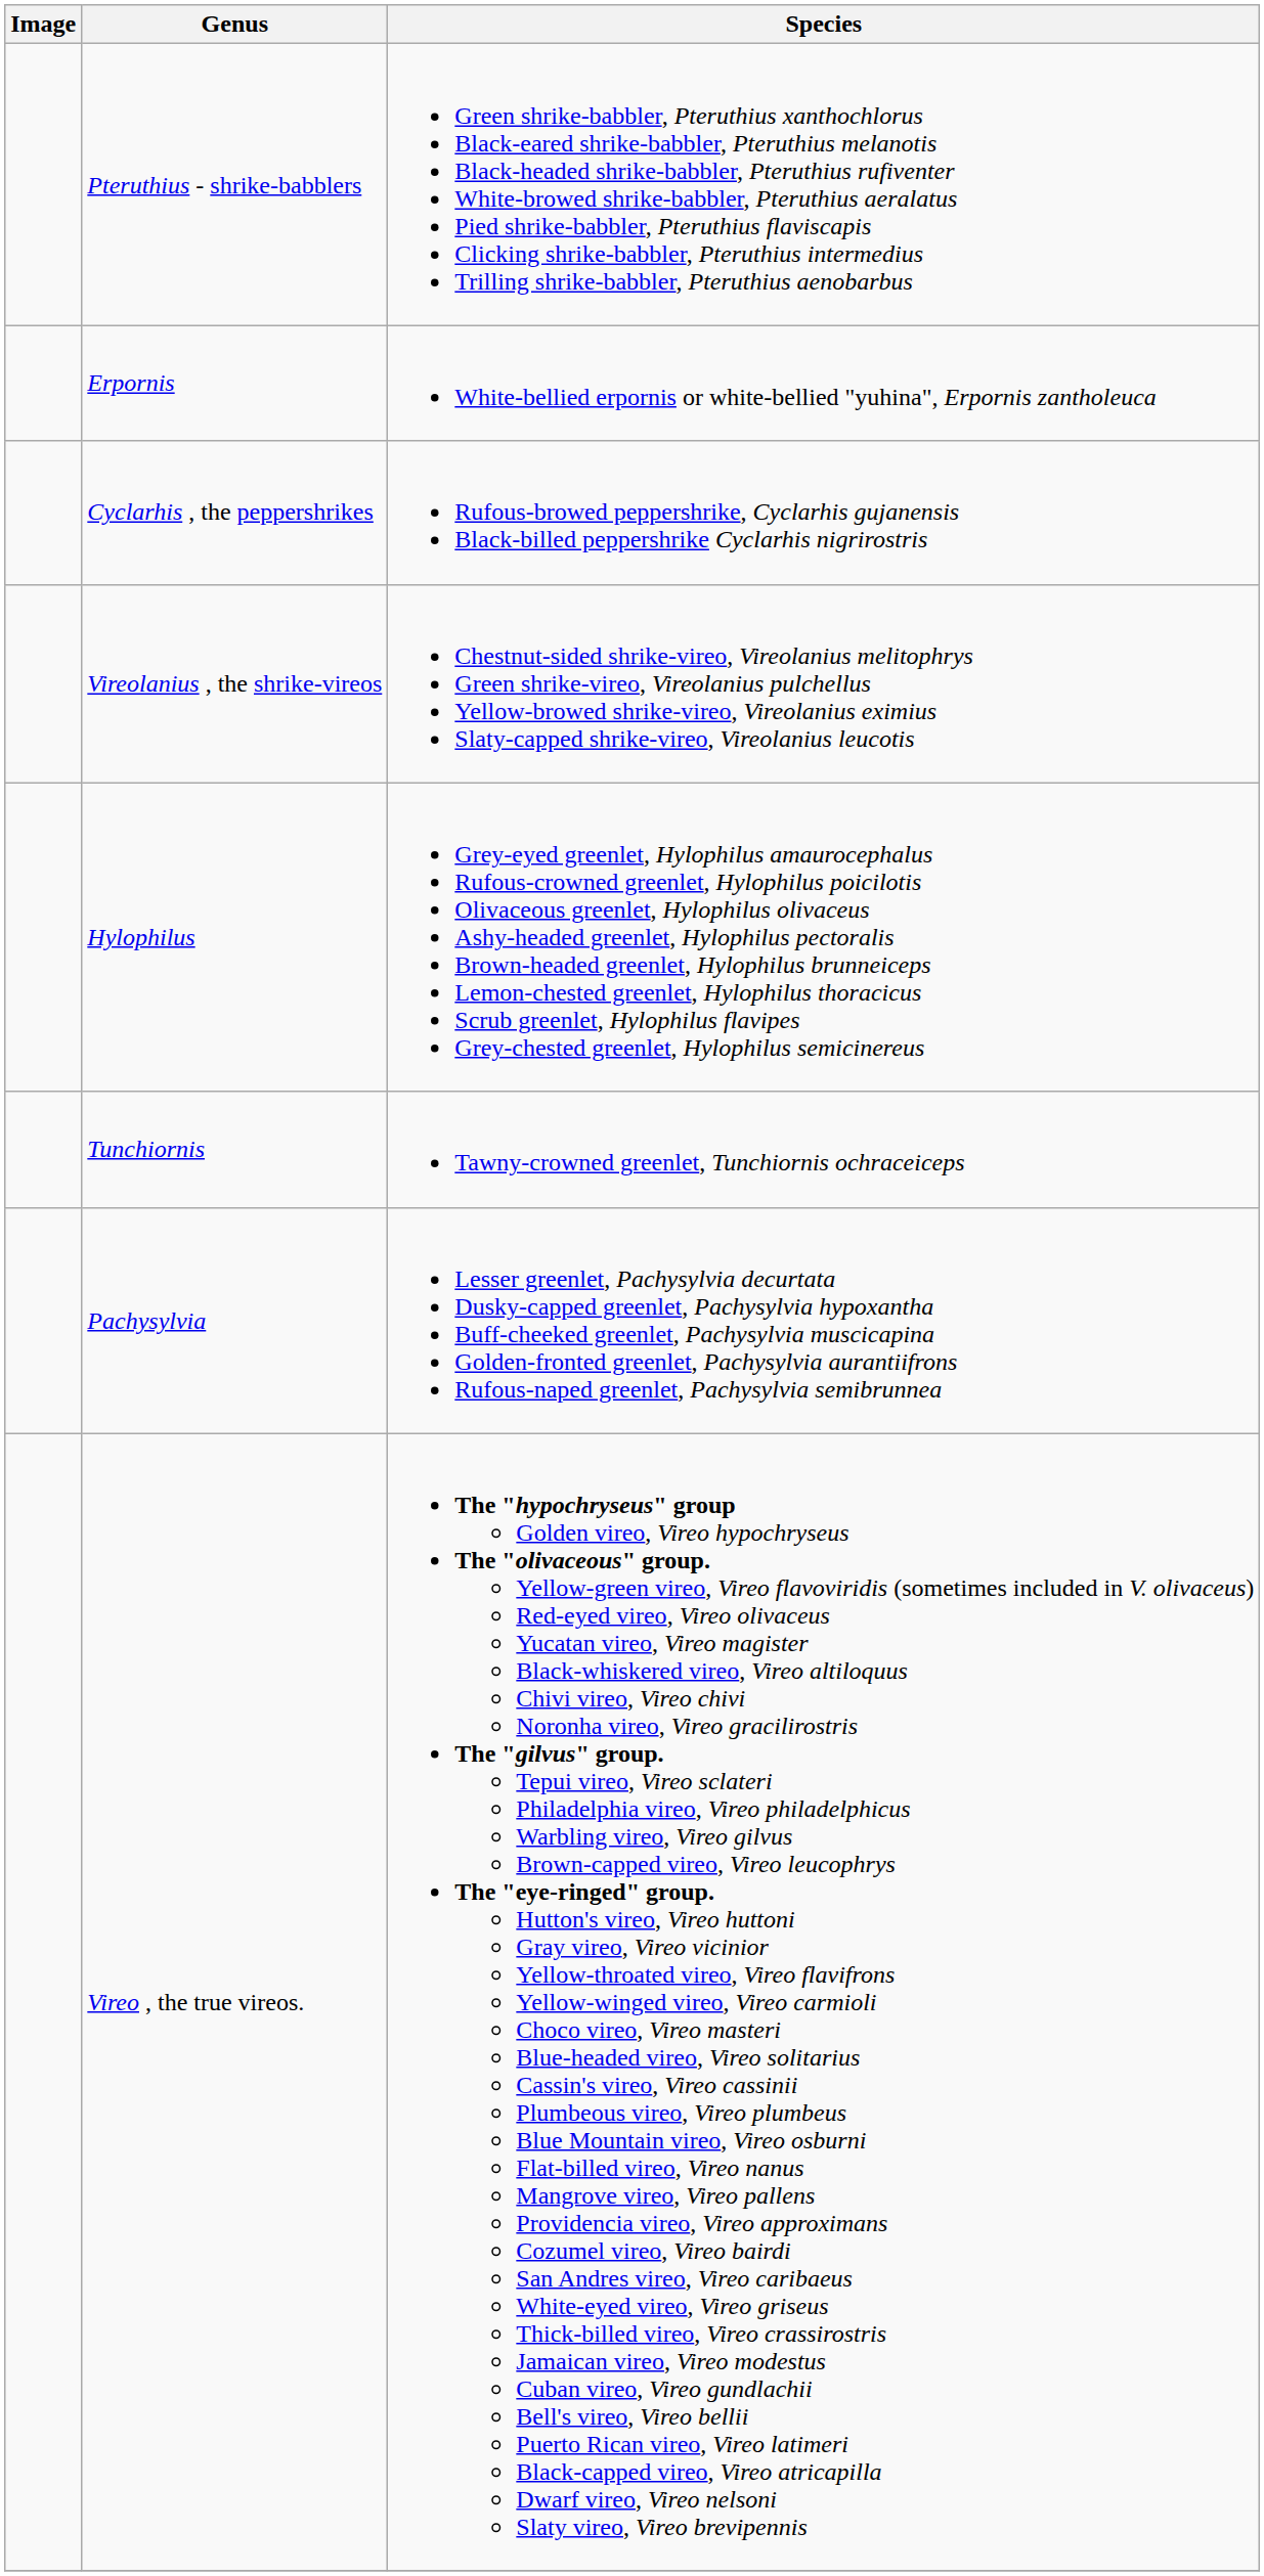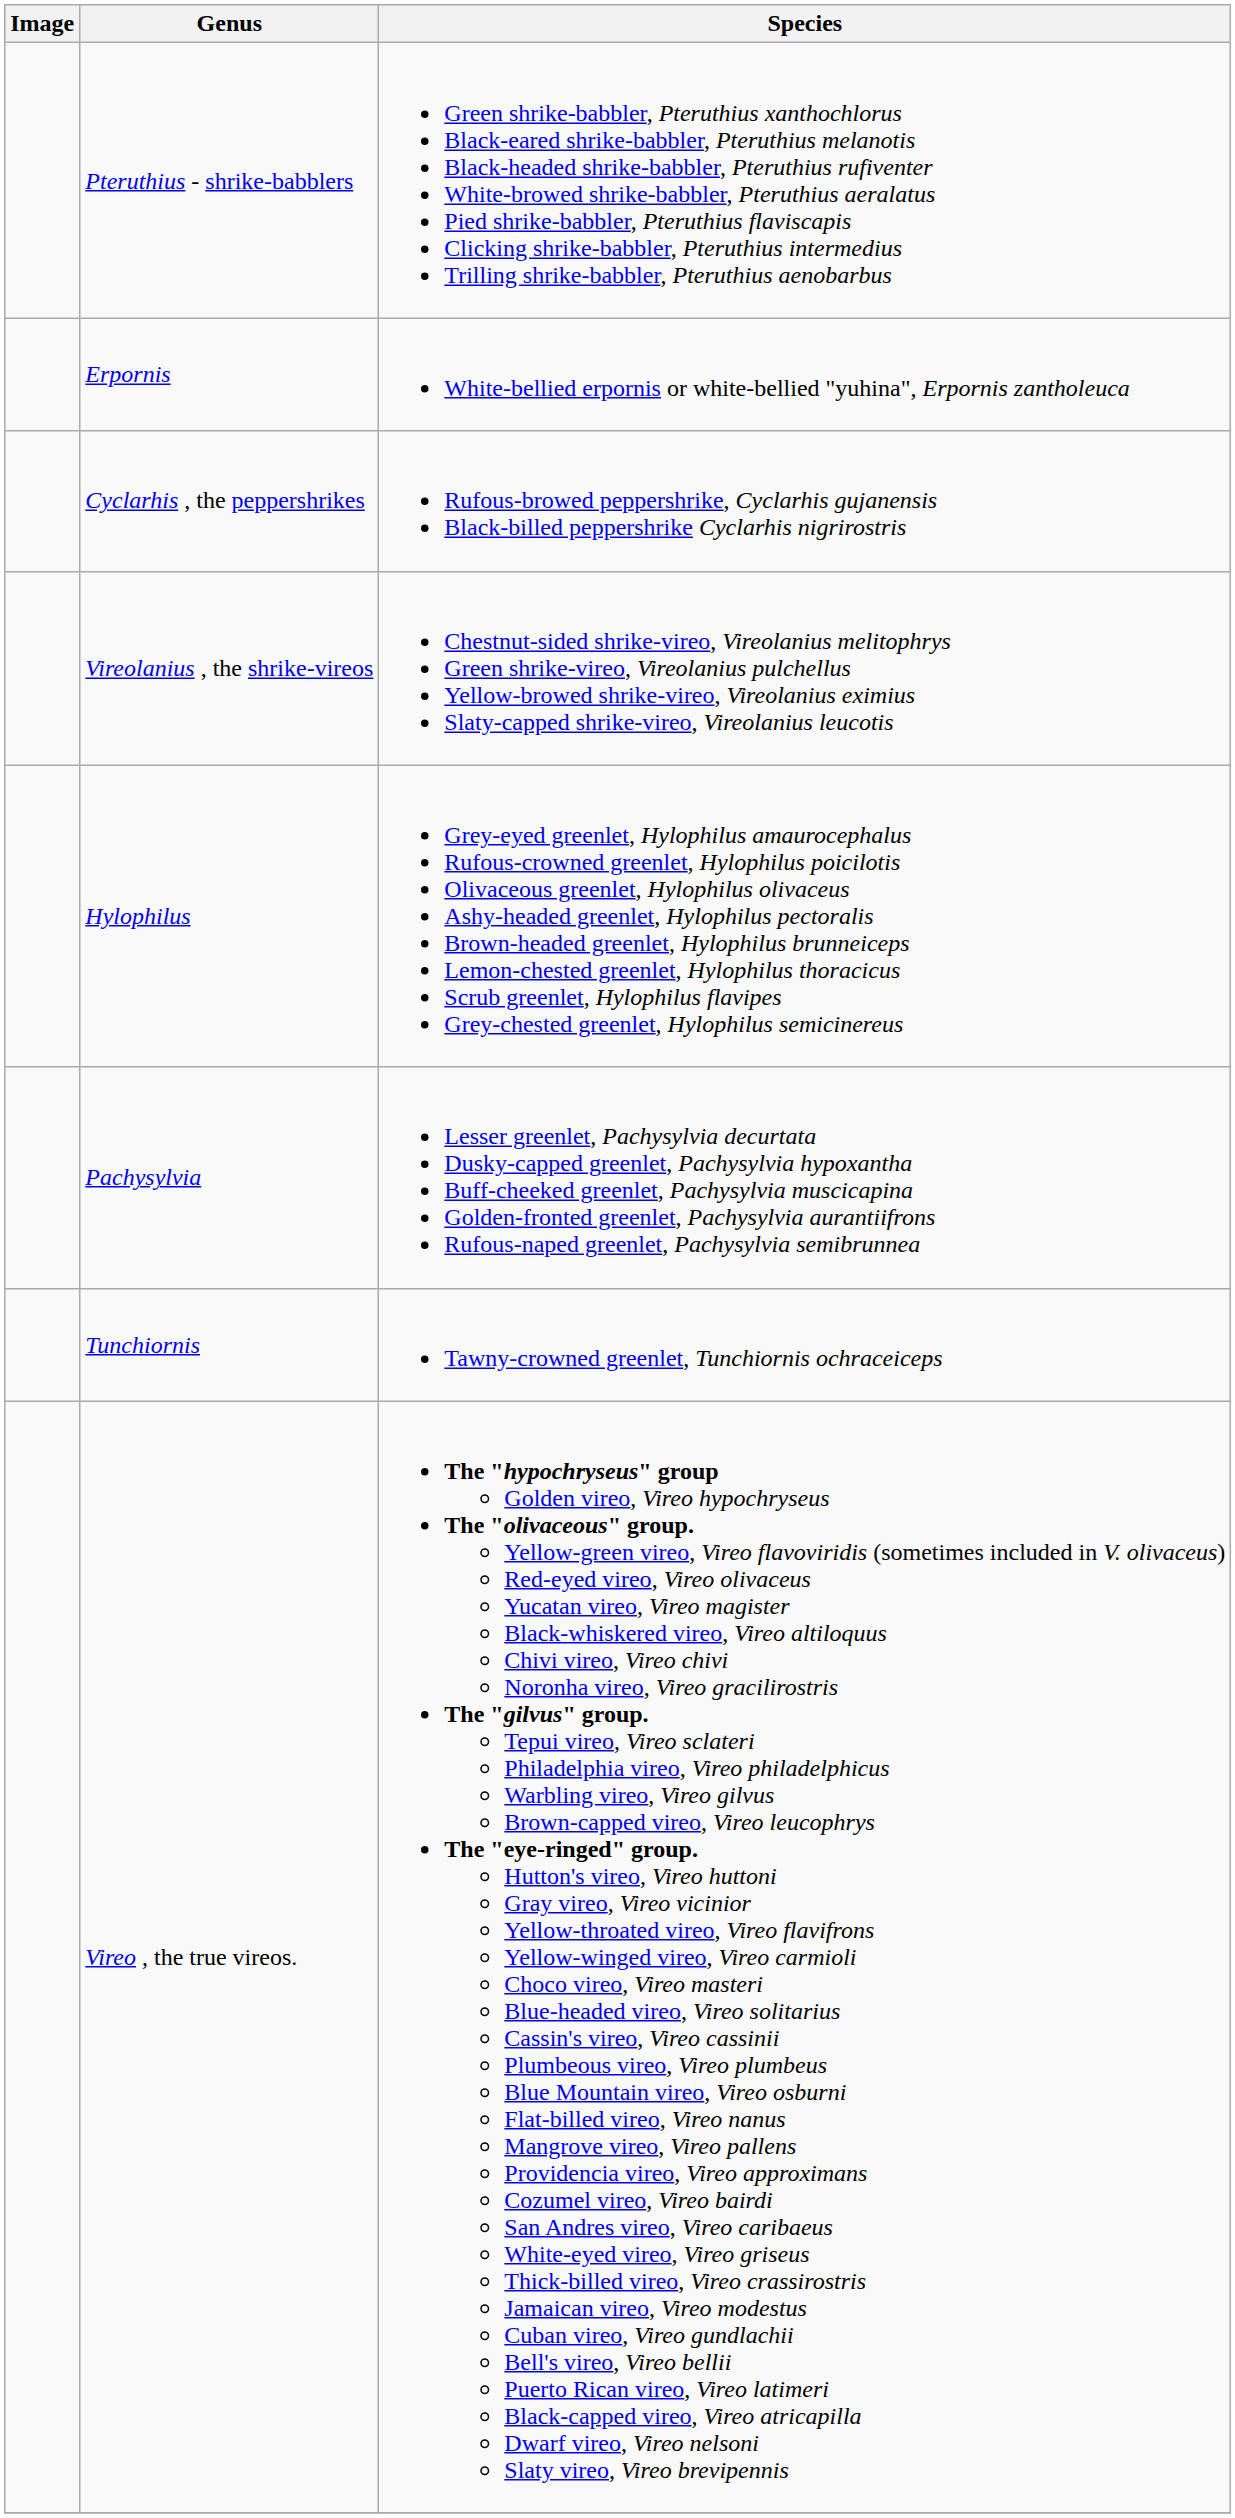 <table class="wikitable">
 <tr>
 <th>Image</th>
 <th>Genus</th>
 <th>Species</th>
 </tr>
 <tr>
 <td></td>
 <td><em><a href='#'>Pteruthius</a></em> - <a href='#'>shrike-babblers</a> </td>
 <td><br><ul><li><a href='#'>Green shrike-babbler</a>, <em>Pteruthius xanthochlorus</em></li><li><a href='#'>Black-eared shrike-babbler</a>, <em>Pteruthius melanotis</em></li><li><a href='#'>Black-headed shrike-babbler</a>, <em>Pteruthius rufiventer</em></li><li><a href='#'>White-browed shrike-babbler</a>, <em>Pteruthius aeralatus</em></li><li><a href='#'>Pied shrike-babbler</a>, <em>Pteruthius flaviscapis</em></li><li><a href='#'>Clicking shrike-babbler</a>, <em>Pteruthius intermedius</em></li><li><a href='#'>Trilling shrike-babbler</a>, <em>Pteruthius aenobarbus</em></li></ul></td>
 </tr>
 <tr>
 <td></td>
 <td><em><a href='#'>Erpornis</a></em>   </td>
 <td><br><ul><li><a href='#'>White-bellied erpornis</a> or white-bellied "yuhina", <em>Erpornis zantholeuca</em></li></ul></td>
 </tr>
 <tr>
 <td></td>
 <td><em><a href='#'>Cyclarhis</a></em> , the <a href='#'>peppershrikes</a></td>
 <td><br><ul><li><a href='#'>Rufous-browed peppershrike</a>, <em>Cyclarhis gujanensis</em></li><li><a href='#'>Black-billed peppershrike</a> <em>Cyclarhis nigrirostris</em></li></ul></td>
 </tr>
 <tr>
 <td></td>
 <td><em><a href='#'>Vireolanius</a></em> , the <a href='#'>shrike-vireos</a></td>
 <td><br><ul><li><a href='#'>Chestnut-sided shrike-vireo</a>, <em>Vireolanius melitophrys</em></li><li><a href='#'>Green shrike-vireo</a>, <em>Vireolanius pulchellus</em></li><li><a href='#'>Yellow-browed shrike-vireo</a>, <em>Vireolanius eximius</em></li><li><a href='#'>Slaty-capped shrike-vireo</a>, <em>Vireolanius leucotis</em></li></ul></td>
 </tr>
 <tr>
 <td></td>
 <td><em><a href='#'>Hylophilus</a></em> </td>
 <td><br><ul><li><a href='#'>Grey-eyed greenlet</a>, <em>Hylophilus amaurocephalus</em></li><li><a href='#'>Rufous-crowned greenlet</a>, <em>Hylophilus poicilotis</em></li><li><a href='#'>Olivaceous greenlet</a>, <em>Hylophilus olivaceus</em></li><li><a href='#'>Ashy-headed greenlet</a>, <em>Hylophilus pectoralis</em></li><li><a href='#'>Brown-headed greenlet</a>, <em>Hylophilus brunneiceps</em></li><li><a href='#'>Lemon-chested greenlet</a>, <em>Hylophilus thoracicus</em></li><li><a href='#'>Scrub greenlet</a>, <em>Hylophilus flavipes</em></li><li><a href='#'>Grey-chested greenlet</a>, <em>Hylophilus semicinereus</em></li></ul></td>
 </tr>
 <tr>
 <td></td>
-<td><em><a href='#'>Tunchiornis</a></em> </td>
-<td><br><ul><li><a href='#'>Tawny-crowned greenlet</a>, <em>Tunchiornis ochraceiceps</em></li></ul></td>
+<td><em><a href='#'>Pachysylvia</a></em> </td>
+<td><br><ul><li><a href='#'>Lesser greenlet</a>, <em>Pachysylvia decurtata</em></li><li><a href='#'>Dusky-capped greenlet</a>, <em>Pachysylvia hypoxantha</em></li><li><a href='#'>Buff-cheeked greenlet</a>, <em>Pachysylvia muscicapina</em></li><li><a href='#'>Golden-fronted greenlet</a>, <em>Pachysylvia aurantiifrons</em></li><li><a href='#'>Rufous-naped greenlet</a>, <em>Pachysylvia semibrunnea</em></li></ul></td>
 </tr>
 <tr>
 <td></td>
-<td><em><a href='#'>Pachysylvia</a></em> </td>
-<td><br><ul><li><a href='#'>Lesser greenlet</a>, <em>Pachysylvia decurtata</em></li><li><a href='#'>Dusky-capped greenlet</a>, <em>Pachysylvia hypoxantha</em></li><li><a href='#'>Buff-cheeked greenlet</a>, <em>Pachysylvia muscicapina</em></li><li><a href='#'>Golden-fronted greenlet</a>, <em>Pachysylvia aurantiifrons</em></li><li><a href='#'>Rufous-naped greenlet</a>, <em>Pachysylvia semibrunnea</em></li></ul></td>
+<td><em><a href='#'>Tunchiornis</a></em> </td>
+<td><br><ul><li><a href='#'>Tawny-crowned greenlet</a>, <em>Tunchiornis ochraceiceps</em></li></ul></td>
 </tr>
 <tr>
 <td></td>
 <td><em><a href='#'>Vireo</a></em> , the true vireos.</td>
 <td><br><ul><li><strong>The "<em>hypochryseus</em>" group</strong><ul><li><a href='#'>Golden vireo</a>, <em>Vireo hypochryseus</em></li></ul></li><li><strong>The "<em>olivaceous</em>" group.</strong><ul><li><a href='#'>Yellow-green vireo</a>, <em>Vireo flavoviridis</em> (sometimes included in <em>V. olivaceus</em>)</li><li><a href='#'>Red-eyed vireo</a>, <em>Vireo olivaceus</em></li><li><a href='#'>Yucatan vireo</a>, <em>Vireo magister</em></li><li><a href='#'>Black-whiskered vireo</a>, <em>Vireo altiloquus</em></li><li><a href='#'>Chivi vireo</a>, <em>Vireo chivi</em></li><li><a href='#'>Noronha vireo</a>, <em>Vireo gracilirostris</em></li></ul></li><li><strong>The "<em>gilvus</em>" group.</strong><ul><li><a href='#'>Tepui vireo</a>, <em>Vireo sclateri</em></li><li><a href='#'>Philadelphia vireo</a>, <em>Vireo philadelphicus</em></li><li><a href='#'>Warbling vireo</a>, <em>Vireo gilvus</em></li><li><a href='#'>Brown-capped vireo</a>, <em>Vireo leucophrys</em></li></ul></li><li><strong>The "eye-ringed" group.</strong><ul><li><a href='#'>Hutton's vireo</a>, <em>Vireo huttoni</em></li><li><a href='#'>Gray vireo</a>, <em>Vireo vicinior</em></li><li><a href='#'>Yellow-throated vireo</a>, <em>Vireo flavifrons</em></li><li><a href='#'>Yellow-winged vireo</a>, <em>Vireo carmioli</em></li><li><a href='#'>Choco vireo</a>, <em>Vireo masteri</em></li><li><a href='#'>Blue-headed vireo</a>, <em>Vireo solitarius</em></li><li><a href='#'>Cassin's vireo</a>, <em>Vireo cassinii</em></li><li><a href='#'>Plumbeous vireo</a>, <em>Vireo plumbeus</em></li><li><a href='#'>Blue Mountain vireo</a>, <em>Vireo osburni</em></li><li><a href='#'>Flat-billed vireo</a>, <em>Vireo nanus</em></li><li><a href='#'>Mangrove vireo</a>, <em>Vireo pallens</em></li><li><a href='#'>Providencia vireo</a>, <em>Vireo approximans</em></li><li><a href='#'>Cozumel vireo</a>, <em>Vireo bairdi</em></li><li><a href='#'>San Andres vireo</a>, <em>Vireo caribaeus</em></li><li><a href='#'>White-eyed vireo</a>, <em>Vireo griseus</em></li><li><a href='#'>Thick-billed vireo</a>, <em>Vireo crassirostris</em></li><li><a href='#'>Jamaican vireo</a>, <em>Vireo modestus</em></li><li><a href='#'>Cuban vireo</a>, <em>Vireo gundlachii</em></li><li><a href='#'>Bell's vireo</a>, <em>Vireo bellii</em></li><li><a href='#'>Puerto Rican vireo</a>, <em>Vireo latimeri</em></li><li><a href='#'>Black-capped vireo</a>, <em>Vireo atricapilla</em></li><li><a href='#'>Dwarf vireo</a>, <em>Vireo nelsoni</em></li><li><a href='#'>Slaty vireo</a>, <em>Vireo brevipennis</em></li></ul></li></ul></td>
 </tr>
 <tr>
 </tr>
 </table>
